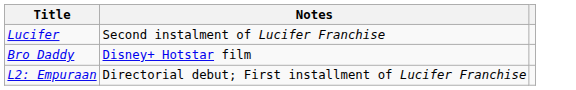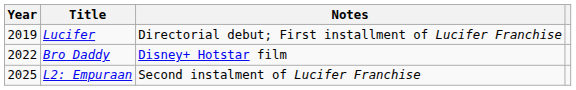 <table class="wikitable sortable">
 <tr>
+<th scope="col">Year</th>
 <th scope="col">Title</th>
 <th scope="col" class="unsortable">Notes</th>
 <th></th>
 </tr>
 <tr>
+<td>2019</td>
 <td><em><a href='#'>Lucifer</a></em></td>
-<td>Second instalment of <em>Lucifer Franchise</em></td>
+<td>Directorial debut; First installment of <em>Lucifer Franchise</em></td>
 <td></td>
 </tr>
 <tr>
+<td>2022</td>
 <td><em><a href='#'>Bro Daddy</a></em></td>
 <td><a href='#'>Disney+ Hotstar</a> film</td>
 <td></td>
 </tr>
 <tr>
+<td>2025</td>
 <td><em><a href='#'>L2: Empuraan</a></em></td>
-<td>Directorial debut; First installment of <em>Lucifer Franchise</em></td>
+<td>Second instalment of <em>Lucifer Franchise</em></td>
 <td></td>
 </tr>
 </table>
